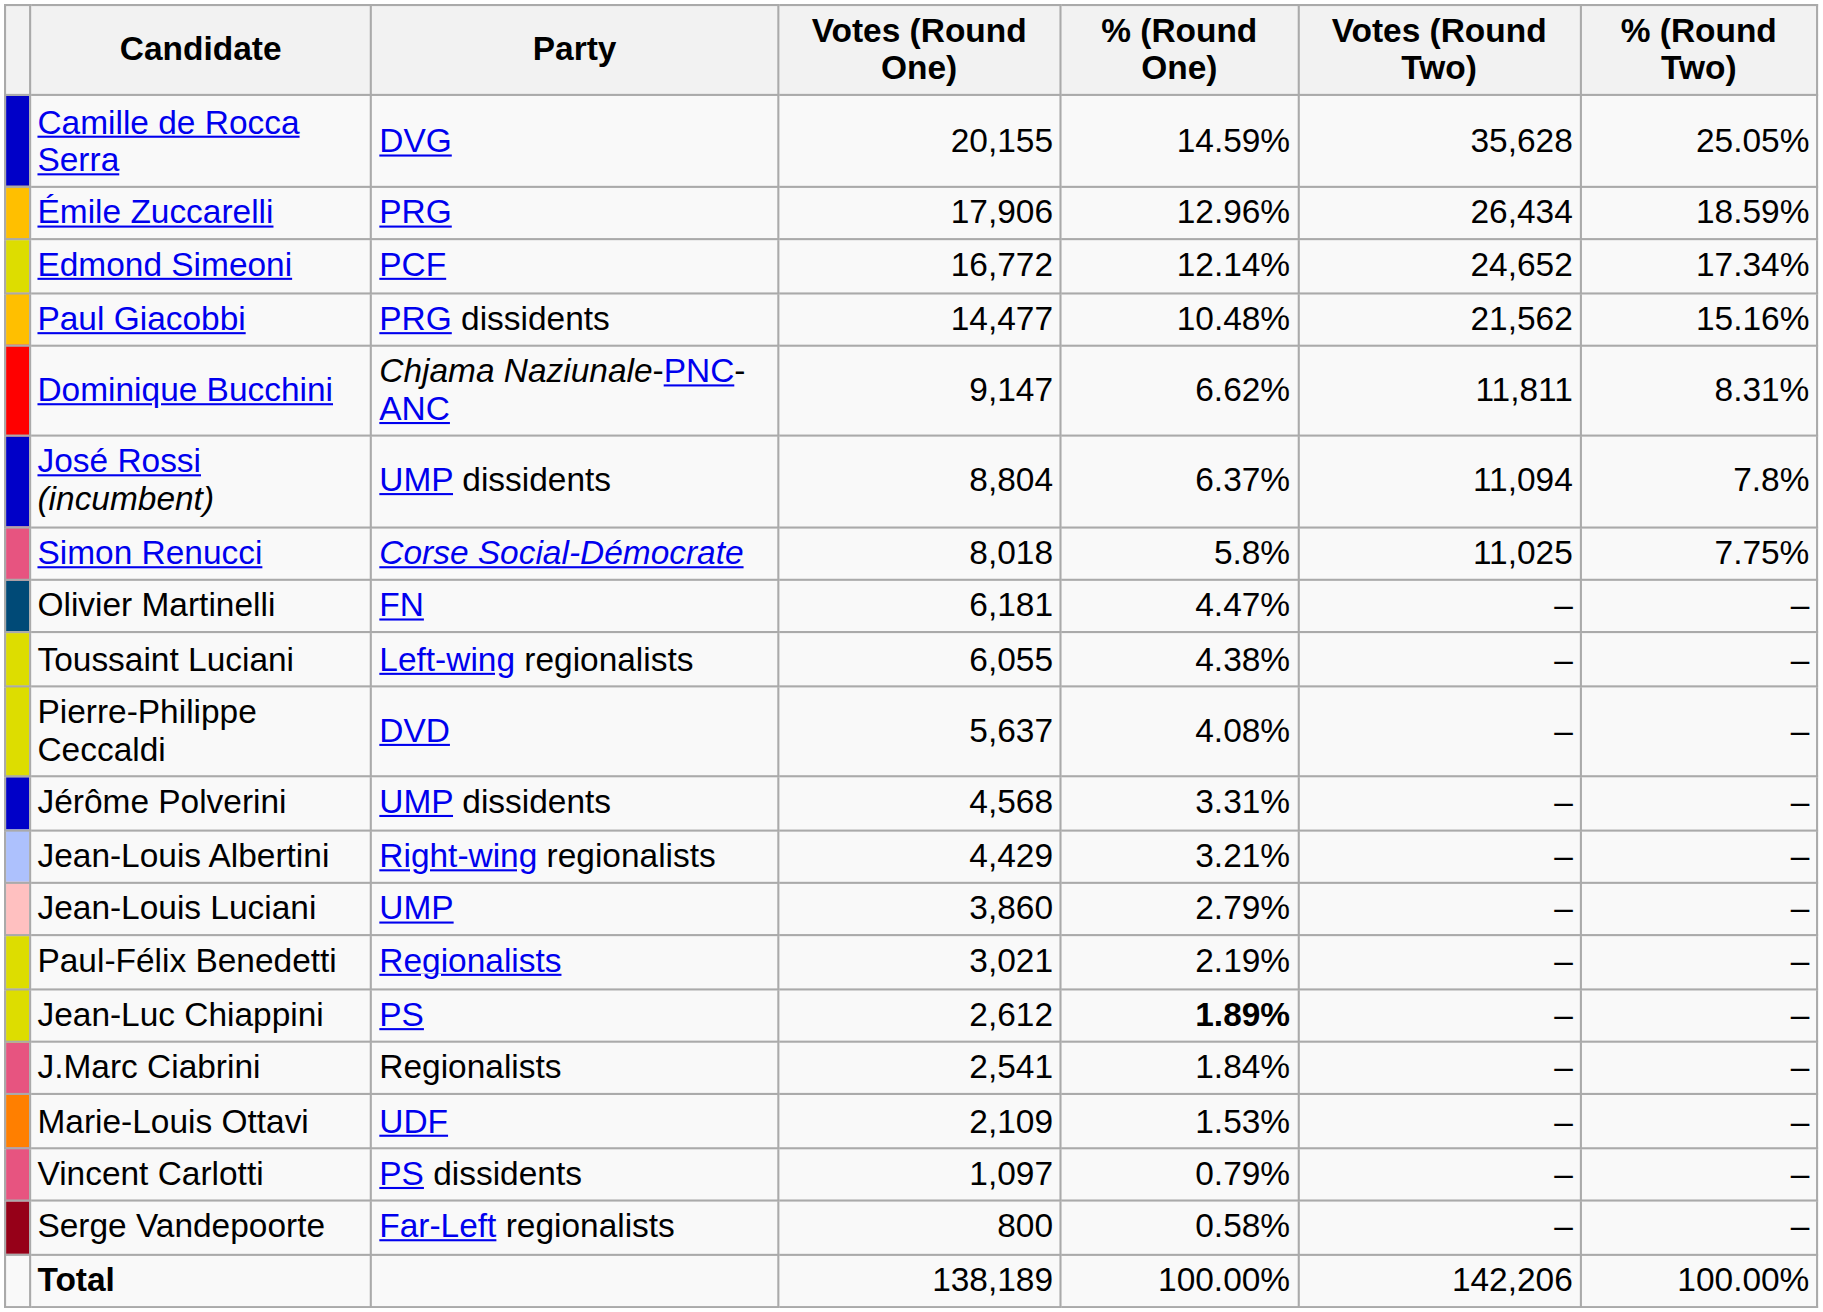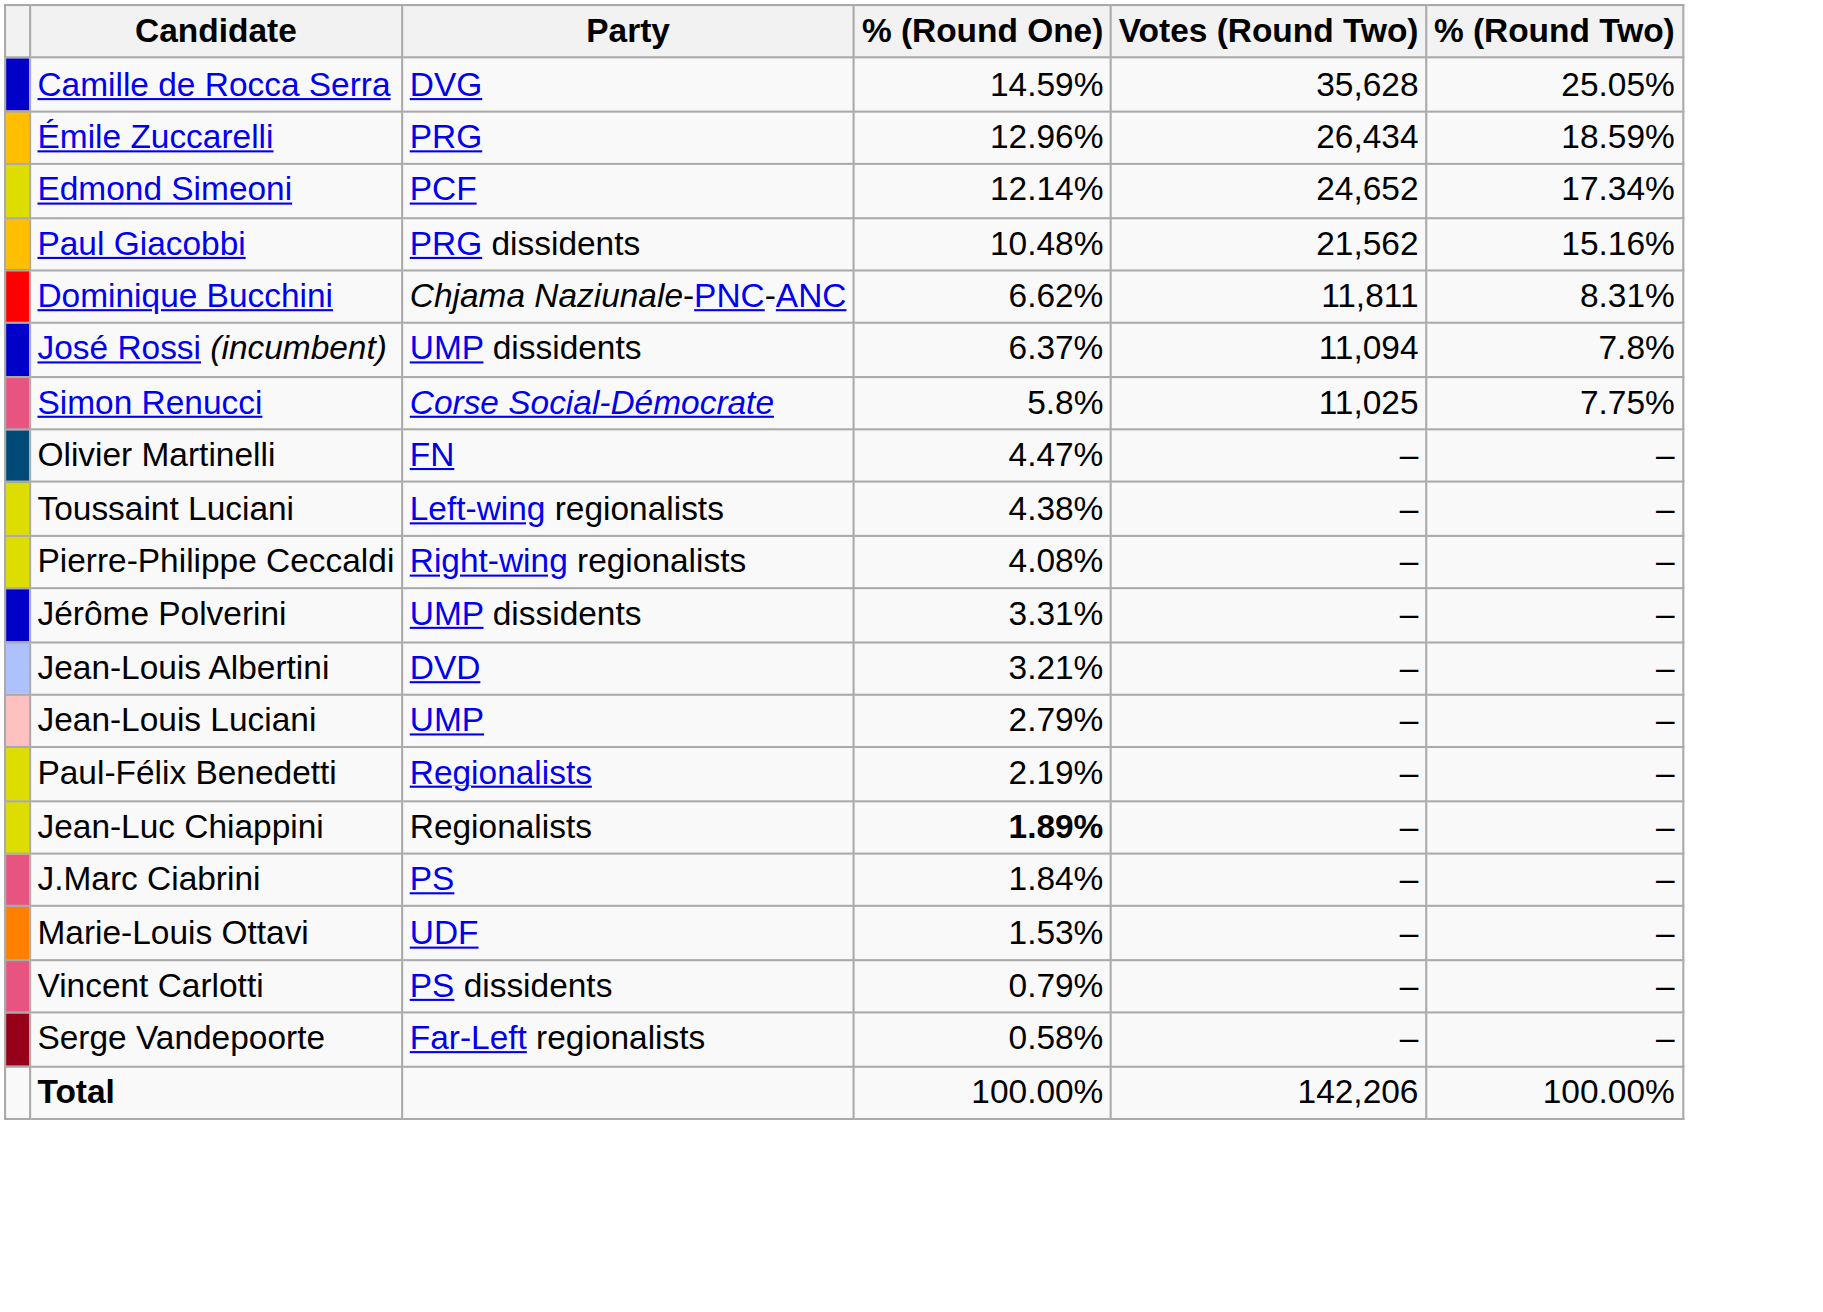 <table class="wikitable" style="text-align:right">
 <tr>
 <th></th>
 <th>Candidate</th>
 <th>Party</th>
-<th>Votes (Round One)</th>
 <th>% (Round One)</th>
 <th>Votes (Round Two)</th>
 <th>% (Round Two)</th>
 </tr>
 <tr>
 <td bgcolor="#0000C8"> </td>
 <td align=left><a href='#'>Camille de Rocca Serra</a></td>
 <td align=left><a href='#'>DVG</a></td>
-<td>20,155</td>
 <td>14.59%</td>
 <td>35,628</td>
 <td>25.05%</td>
 </tr>
 <tr>
 <td bgcolor="#FFBF00"> </td>
 <td align=left><a href='#'>Émile Zuccarelli</a></td>
 <td align=left><a href='#'>PRG</a></td>
-<td>17,906</td>
 <td>12.96%</td>
 <td>26,434</td>
 <td>18.59%</td>
 </tr>
 <tr>
 <td bgcolor="#DDDD00"> </td>
 <td align=left><a href='#'>Edmond Simeoni</a></td>
 <td align=left><a href='#'>PCF</a></td>
-<td>16,772</td>
 <td>12.14%</td>
 <td>24,652</td>
 <td>17.34%</td>
 </tr>
 <tr>
 <td bgcolor="#FFBF00"> </td>
 <td align=left><a href='#'>Paul Giacobbi</a></td>
 <td align=left><a href='#'>PRG</a> dissidents</td>
-<td>14,477</td>
 <td>10.48%</td>
 <td>21,562</td>
 <td>15.16%</td>
 </tr>
 <tr>
 <td bgcolor="RED"> </td>
 <td align=left><a href='#'>Dominique Bucchini</a></td>
 <td align=left><em>Chjama Naziunale</em>-<a href='#'>PNC</a>-<a href='#'>ANC</a></td>
-<td>9,147</td>
 <td>6.62%</td>
 <td>11,811</td>
 <td>8.31%</td>
 </tr>
 <tr>
 <td bgcolor="#0000C8"> </td>
 <td align=left><a href='#'>José Rossi</a> <em>(incumbent)</em></td>
 <td align=left><a href='#'>UMP</a> dissidents</td>
-<td>8,804</td>
 <td>6.37%</td>
 <td>11,094</td>
 <td>7.8%</td>
 </tr>
 <tr>
 <td bgcolor="#E75480"> </td>
 <td align=left><a href='#'>Simon Renucci</a></td>
 <td align=left><em><a href='#'>Corse Social-Démocrate</a></em></td>
-<td>8,018</td>
 <td>5.8%</td>
 <td>11,025</td>
 <td>7.75%</td>
 </tr>
 <tr>
 <td bgcolor="#004A77"> </td>
 <td align=left>Olivier Martinelli</td>
 <td align=left><a href='#'>FN</a></td>
-<td>6,181</td>
 <td>4.47%</td>
 <td>–</td>
 <td>–</td>
 </tr>
 <tr>
 <td bgcolor="#DDDD00"> </td>
 <td align=left>Toussaint Luciani</td>
 <td align=left><a href='#'>Left-wing</a> regionalists</td>
-<td>6,055</td>
 <td>4.38%</td>
 <td>–</td>
 <td>–</td>
 </tr>
 <tr>
 <td bgcolor="#DDDD00"> </td>
 <td align=left>Pierre-Philippe Ceccaldi</td>
-<td align=left><a href='#'>DVD</a></td>
-<td>5,637</td>
+<td align=left><a href='#'>Right-wing</a> regionalists</td>
 <td>4.08%</td>
 <td>–</td>
 <td>–</td>
 </tr>
 <tr>
 <td bgcolor="#0000C8"> </td>
 <td align=left>Jérôme Polverini</td>
 <td align=left><a href='#'>UMP</a> dissidents</td>
-<td>4,568</td>
 <td>3.31%</td>
 <td>–</td>
 <td>–</td>
 </tr>
 <tr>
 <td bgcolor="#ADC1FD"> </td>
 <td align=left>Jean-Louis Albertini</td>
-<td align=left><a href='#'>Right-wing</a> regionalists</td>
-<td>4,429</td>
+<td align=left><a href='#'>DVD</a></td>
 <td>3.21%</td>
 <td>–</td>
 <td>–</td>
 </tr>
 <tr>
 <td bgcolor="#FFC0C0"> </td>
 <td align=left>Jean-Louis Luciani</td>
 <td align=left><a href='#'>UMP</a></td>
-<td>3,860</td>
 <td>2.79%</td>
 <td>–</td>
 <td>–</td>
 </tr>
 <tr>
 <td bgcolor="#dddd00"> </td>
 <td align=left>Paul-Félix Benedetti</td>
 <td align=left><a href='#'>Regionalists</a></td>
-<td>3,021</td>
 <td>2.19%</td>
 <td>–</td>
 <td>–</td>
 </tr>
 <tr>
 <td bgcolor="#dddd00"> </td>
 <td align=left>Jean-Luc Chiappini</td>
-<td align=left><a href='#'>PS</a></td>
-<td>2,612</td>
+<td align=left>Regionalists</td>
 <td><strong>1.89%</strong></td>
 <td>–</td>
 <td>–</td>
 </tr>
 <tr>
 <td bgcolor="#E75480"> </td>
 <td align=left>J.Marc Ciabrini</td>
-<td align=left>Regionalists</td>
-<td>2,541</td>
+<td align=left><a href='#'>PS</a></td>
 <td>1.84%</td>
 <td>–</td>
 <td>–</td>
 </tr>
 <tr>
 <td bgcolor="#FF7F00"> </td>
 <td align=left>Marie-Louis Ottavi</td>
 <td align=left><a href='#'>UDF</a></td>
-<td>2,109</td>
 <td>1.53%</td>
 <td>–</td>
 <td>–</td>
 </tr>
 <tr>
 <td bgcolor="#E75480"> </td>
 <td align=left>Vincent Carlotti</td>
 <td align=left><a href='#'>PS</a> dissidents</td>
-<td>1,097</td>
 <td>0.79%</td>
 <td>–</td>
 <td>–</td>
 </tr>
 <tr>
 <td bgcolor="#960018"> </td>
 <td align=left>Serge Vandepoorte</td>
 <td align=left><a href='#'>Far-Left</a> regionalists</td>
-<td>800</td>
 <td>0.58%</td>
 <td>–</td>
 <td>–</td>
 </tr>
 <tr>
 <td></td>
 <td align=left><strong>Total</strong></td>
 <td align=left></td>
-<td>138,189</td>
 <td>100.00%</td>
 <td>142,206</td>
 <td>100.00%</td>
 </tr>
 </table>
